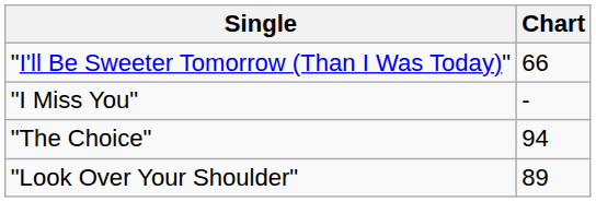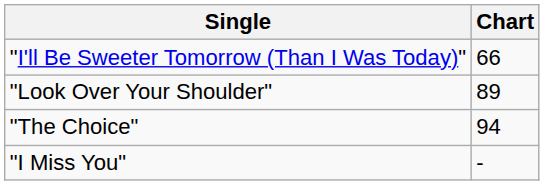 <table class="wikitable">
 <tr>
 <th>Single</th>
 <th>Chart</th>
 </tr>
 <tr>
 <td>"<a href='#'>I'll Be Sweeter Tomorrow (Than I Was Today)</a>"</td>
 <td>66</td>
 </tr>
-<tr>
-<td>"I Miss You"</td>
-<td>-</td>
+<tr 66>
+<td>"Look Over Your Shoulder"</td>
+<td>89</td>
 </tr>
 <tr>
 <td>"The Choice"</td>
 <td>94</td>
 </tr>
-<tr 66>
-<td>"Look Over Your Shoulder"</td>
-<td>89</td>
+<tr>
+<td>"I Miss You"</td>
+<td>-</td>
 </tr>
 </table>
